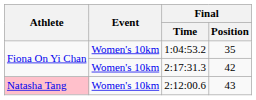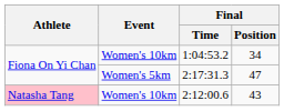 <table class="wikitable" border="1" style="font-size:90%">
 <tr>
 <th rowspan=2>Athlete</th>
 <th rowspan=2>Event</th>
 <th colspan=2>Final</th>
 </tr>
 <tr>
 <th>Time</th>
 <th>Position</th>
 </tr>
 <tr>
 <td rowspan=2><a href='#'>Fiona On Yi Chan</a></td>
 <td><a href='#'>Women's 10km</a></td>
 <td align=center>1:04:53.2</td>
-<td align=center>35</td>
+<td align=center>34</td>
 </tr>
 <tr>
-<td><a href='#'>Women's 10km</a></td>
+<td><a href='#'>Women's 5km</a></td>
 <td align=center>2:17:31.3</td>
-<td align=center>42</td>
+<td align=center>47</td>
 </tr>
 <tr>
 <td rowspan=1 style="background: pink;"><a href='#'>Natasha Tang</a></td>
 <td><a href='#'>Women's 10km</a></td>
 <td align=center>2:12:00.6</td>
 <td align=center>43</td>
 </tr>
 </table>
